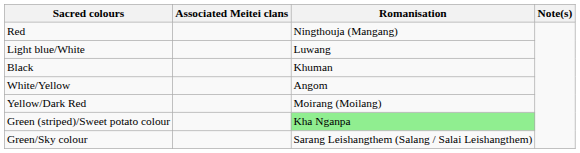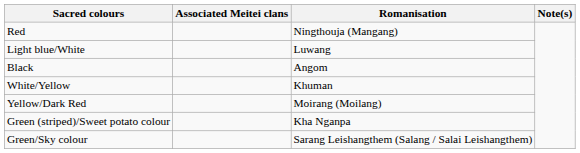 <table class="wikitable sortable">
 <tr>
 <th>Sacred colours</th>
 <th>Associated Meitei clans</th>
 <th>Romanisation</th>
 <th>Note(s)</th>
 </tr>
 <tr>
 <td>Red</td>
 <td></td>
 <td>Ningthouja (Mangang)</td>
 <td rowspan="7"></td>
 </tr>
 <tr>
 <td>Light blue/White</td>
 <td></td>
 <td>Luwang</td>
 </tr>
 <tr>
 <td>Black</td>
 <td></td>
-<td>Khuman</td>
+<td>Angom</td>
 </tr>
 <tr>
 <td>White/Yellow</td>
 <td></td>
-<td>Angom</td>
+<td>Khuman</td>
 </tr>
 <tr>
 <td>Yellow/Dark Red</td>
 <td></td>
 <td>Moirang (Moilang)</td>
 </tr>
 <tr>
 <td>Green (striped)/Sweet potato colour</td>
 <td></td>
-<td style="background: lightgreen;">Kha Nganpa</td>
+<td>Kha Nganpa</td>
 </tr>
 <tr>
 <td>Green/Sky colour</td>
 <td></td>
 <td>Sarang Leishangthem (Salang / Salai Leishangthem)</td>
 </tr>
 </table>
